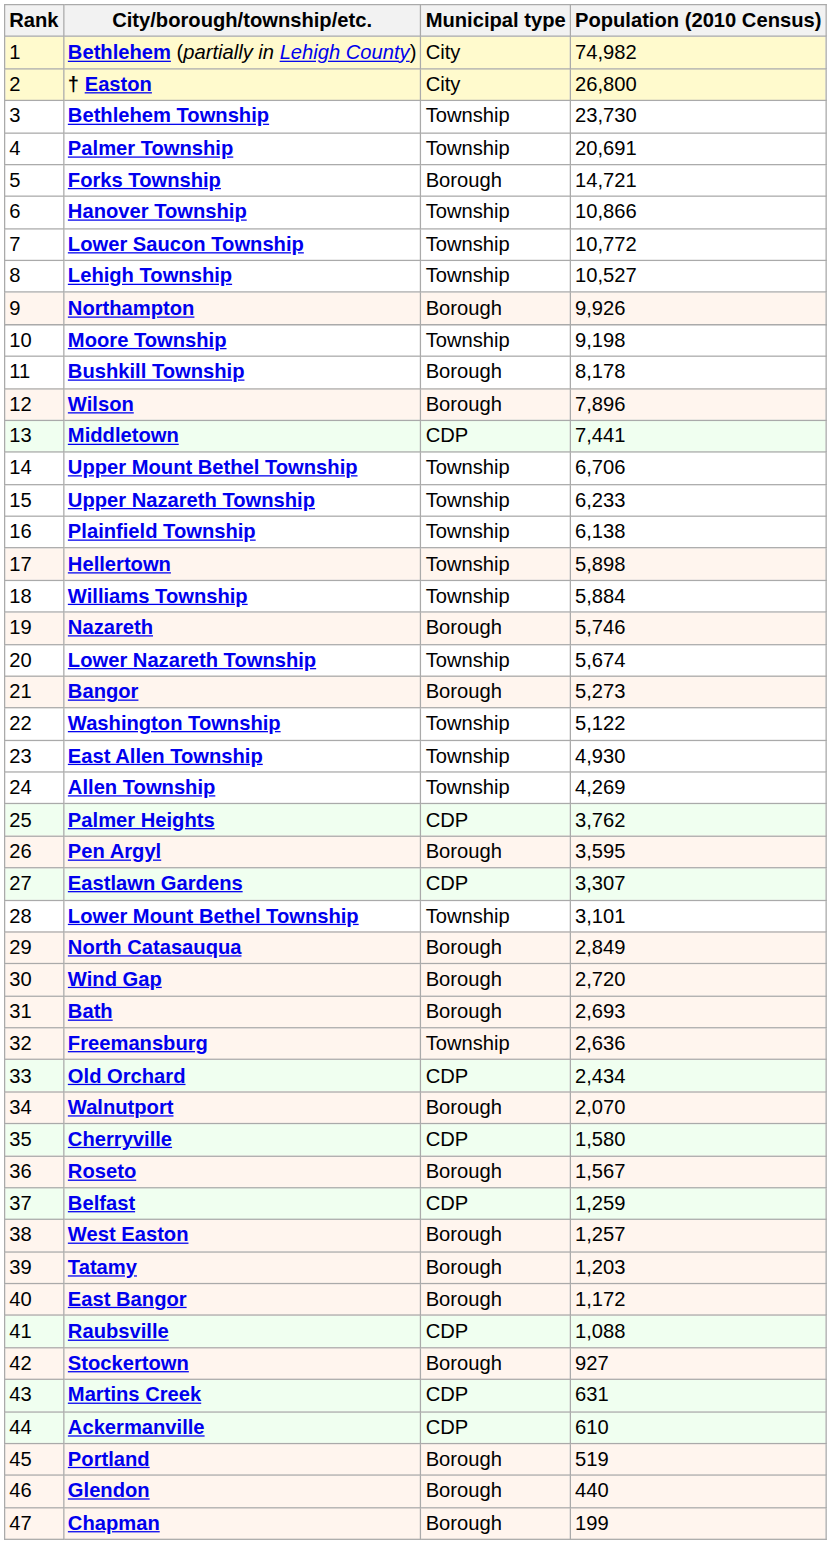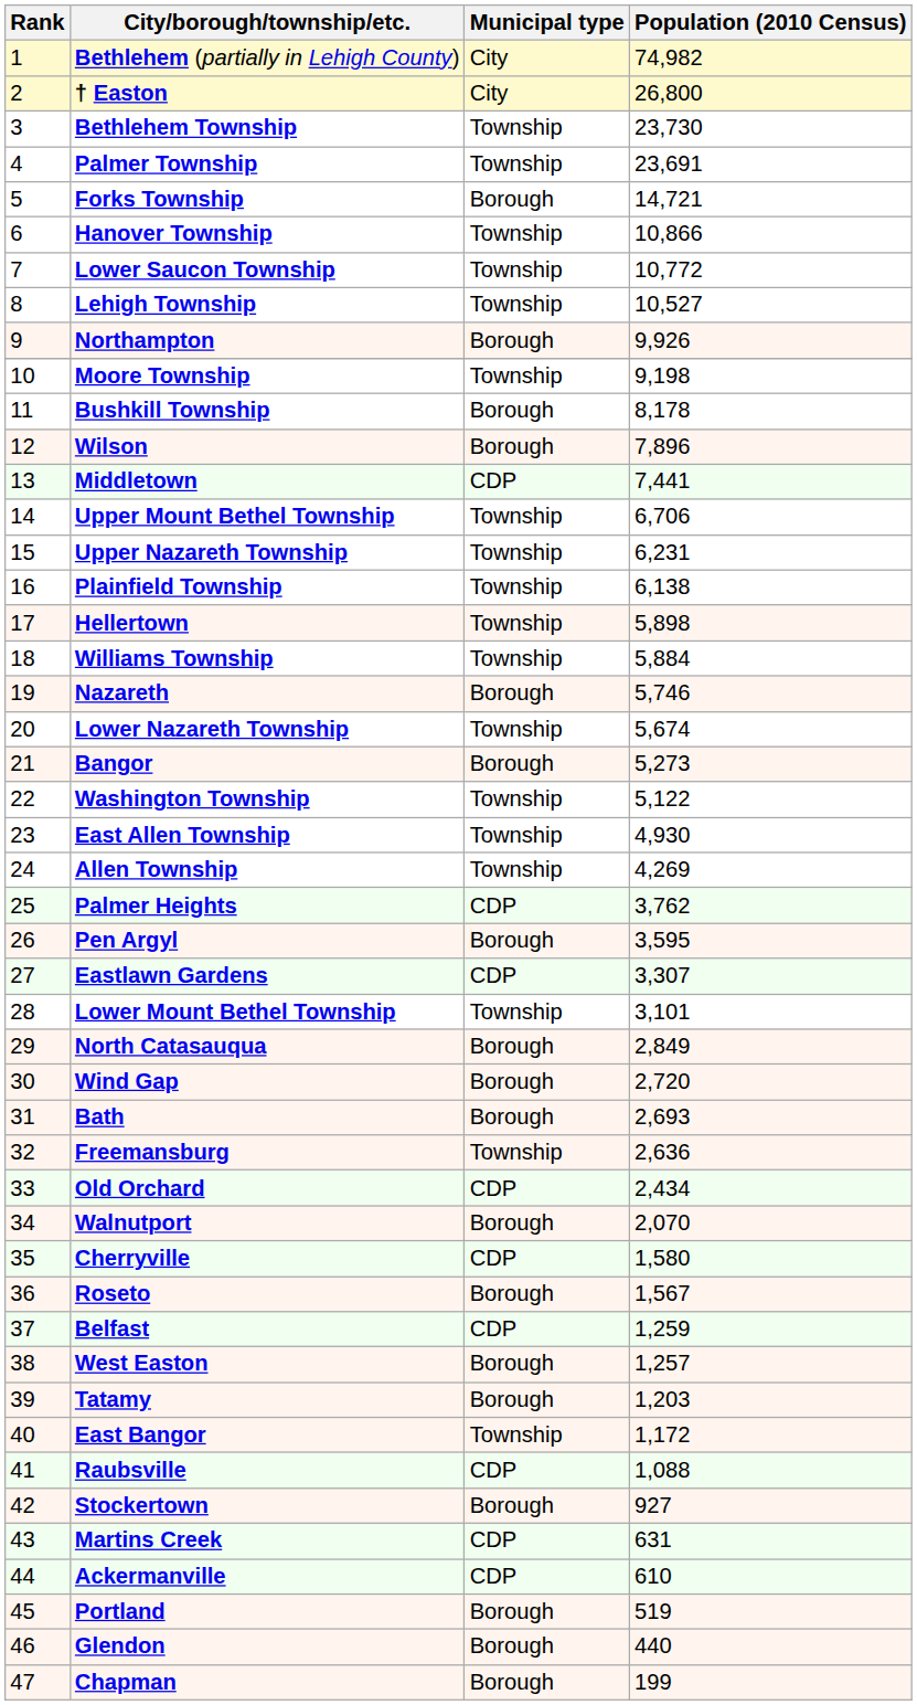 <table class="wikitable sortable">
 <tr>
 <th>Rank</th>
 <th>City/borough/township/etc.</th>
 <th>Municipal type</th>
 <th>Population (2010 Census)</th>
 </tr>
 <tr style="background-color:#FFFACD;">
 <td>1</td>
 <td><strong><a href='#'>Bethlehem</a></strong> (<em>partially in <a href='#'>Lehigh County</a></em>)</td>
 <td>City</td>
 <td>74,982</td>
 </tr>
 <tr style="background-color:#FFFACD;">
 <td>2</td>
 <td><strong>†</strong> <strong><a href='#'>Easton</a></strong></td>
 <td>City</td>
 <td>26,800</td>
 </tr>
 <tr style="background-color:white;">
 <td>3</td>
 <td><strong><a href='#'>Bethlehem Township</a></strong></td>
 <td>Township</td>
 <td>23,730</td>
 </tr>
 <tr style="background-color:white;">
 <td>4</td>
 <td><strong><a href='#'>Palmer Township</a></strong></td>
 <td>Township</td>
-<td>20,691</td>
+<td>23,691</td>
 </tr>
 <tr style="background-color:white;">
 <td>5</td>
 <td><strong><a href='#'>Forks Township</a></strong></td>
 <td>Borough</td>
 <td>14,721</td>
 </tr>
 <tr style="background-color:white;">
 <td>6</td>
 <td><strong><a href='#'>Hanover Township</a></strong></td>
 <td>Township</td>
 <td>10,866</td>
 </tr>
 <tr style="background-color:white;">
 <td>7</td>
 <td><strong><a href='#'>Lower Saucon Township</a></strong></td>
 <td>Township</td>
 <td>10,772</td>
 </tr>
 <tr style="background-color:white;">
 <td>8</td>
 <td><strong><a href='#'>Lehigh Township</a></strong></td>
 <td>Township</td>
 <td>10,527</td>
 </tr>
 <tr style="background-color:#FFF5EE;">
 <td>9</td>
 <td><strong><a href='#'>Northampton</a></strong></td>
 <td>Borough</td>
 <td>9,926</td>
 </tr>
 <tr style="background-color:#FFF5EE;">
 </tr>
 <tr style="background-color:white;">
 <td>10</td>
 <td><strong><a href='#'>Moore Township</a></strong></td>
 <td>Township</td>
 <td>9,198</td>
 </tr>
 <tr style="background-color:white;">
 <td>11</td>
 <td><strong><a href='#'>Bushkill Township</a></strong></td>
 <td>Borough</td>
 <td>8,178</td>
 </tr>
 <tr style="background-color:#FFF5EE;">
 <td>12</td>
 <td><strong><a href='#'>Wilson</a></strong></td>
 <td>Borough</td>
 <td>7,896</td>
 </tr>
 <tr style="background-color:#F0FFF0;">
 <td>13</td>
 <td><strong><a href='#'>Middletown</a></strong></td>
 <td>CDP</td>
 <td>7,441</td>
 </tr>
 <tr style="background-color:white;">
 <td>14</td>
 <td><strong><a href='#'>Upper Mount Bethel Township</a></strong></td>
 <td>Township</td>
 <td>6,706</td>
 </tr>
 <tr style="background-color:white;">
 <td>15</td>
 <td><strong><a href='#'>Upper Nazareth Township</a></strong></td>
 <td>Township</td>
-<td>6,233</td>
+<td>6,231</td>
 </tr>
 <tr style="background-color:white;">
 <td>16</td>
 <td><strong><a href='#'>Plainfield Township</a></strong></td>
 <td>Township</td>
 <td>6,138</td>
 </tr>
 <tr style="background-color:#FFF5EE;">
 <td>17</td>
 <td><strong><a href='#'>Hellertown</a></strong></td>
 <td>Township</td>
 <td>5,898</td>
 </tr>
 <tr style="background-color:white;">
 <td>18</td>
 <td><strong><a href='#'>Williams Township</a></strong></td>
 <td>Township</td>
 <td>5,884</td>
 </tr>
 <tr style="background-color:#FFF5EE;">
 <td>19</td>
 <td><strong><a href='#'>Nazareth</a></strong></td>
 <td>Borough</td>
 <td>5,746</td>
 </tr>
 <tr style="background-color:white;">
 <td>20</td>
 <td><strong><a href='#'>Lower Nazareth Township</a></strong></td>
 <td>Township</td>
 <td>5,674</td>
 </tr>
 <tr style="background-color:#FFF5EE;">
 <td>21</td>
 <td><strong><a href='#'>Bangor</a></strong></td>
 <td>Borough</td>
 <td>5,273</td>
 </tr>
 <tr style="background-color:white;">
 <td>22</td>
 <td><strong><a href='#'>Washington Township</a></strong></td>
 <td>Township</td>
 <td>5,122</td>
 </tr>
 <tr style="background-color:white;">
 <td>23</td>
 <td><strong><a href='#'>East Allen Township</a></strong></td>
 <td>Township</td>
 <td>4,930</td>
 </tr>
 <tr style="background-color:white;">
 <td>24</td>
 <td><strong><a href='#'>Allen Township</a></strong></td>
 <td>Township</td>
 <td>4,269</td>
 </tr>
 <tr style="background-color:#F0FFF0;">
 <td>25</td>
 <td><strong><a href='#'>Palmer Heights</a></strong></td>
 <td>CDP</td>
 <td>3,762</td>
 </tr>
 <tr style="background-color:#FFF5EE;">
 <td>26</td>
 <td><strong><a href='#'>Pen Argyl</a></strong></td>
 <td>Borough</td>
 <td>3,595</td>
 </tr>
 <tr style="background-color:#F0FFF0;">
 <td>27</td>
 <td><strong><a href='#'>Eastlawn Gardens</a></strong></td>
 <td>CDP</td>
 <td>3,307</td>
 </tr>
 <tr style="background-color:white;">
 <td>28</td>
 <td><strong><a href='#'>Lower Mount Bethel Township</a></strong></td>
 <td>Township</td>
 <td>3,101</td>
 </tr>
 <tr style="background-color:#FFF5EE;">
 <td>29</td>
 <td><strong><a href='#'>North Catasauqua</a></strong></td>
 <td>Borough</td>
 <td>2,849</td>
 </tr>
 <tr style="background-color:#FFF5EE;">
 <td>30</td>
 <td><strong><a href='#'>Wind Gap</a></strong></td>
 <td>Borough</td>
 <td>2,720</td>
 </tr>
 <tr style="background-color:#FFF5EE;">
 <td>31</td>
 <td><strong><a href='#'>Bath</a></strong></td>
 <td>Borough</td>
 <td>2,693</td>
 </tr>
 <tr style="background-color:#FFF5EE;">
 <td>32</td>
 <td><strong><a href='#'>Freemansburg</a></strong></td>
 <td>Township</td>
 <td>2,636</td>
 </tr>
 <tr style="background-color:#F0FFF0;">
 <td>33</td>
 <td><strong><a href='#'>Old Orchard</a></strong></td>
 <td>CDP</td>
 <td>2,434</td>
 </tr>
 <tr style="background-color:#FFF5EE;">
 <td>34</td>
 <td><strong><a href='#'>Walnutport</a></strong></td>
 <td>Borough</td>
 <td>2,070</td>
 </tr>
 <tr style="background-color:#F0FFF0;">
 <td>35</td>
 <td><strong><a href='#'>Cherryville</a></strong></td>
 <td>CDP</td>
 <td>1,580</td>
 </tr>
 <tr style="background-color:#FFF5EE;">
 <td>36</td>
 <td><strong><a href='#'>Roseto</a></strong></td>
 <td>Borough</td>
 <td>1,567</td>
 </tr>
 <tr style="background-color:#F0FFF0;">
 <td>37</td>
 <td><strong><a href='#'>Belfast</a></strong></td>
 <td>CDP</td>
 <td>1,259</td>
 </tr>
 <tr style="background-color:#FFF5EE;">
 <td>38</td>
 <td><strong><a href='#'>West Easton</a></strong></td>
 <td>Borough</td>
 <td>1,257</td>
 </tr>
 <tr style="background-color:#FFF5EE;">
 <td>39</td>
 <td><strong><a href='#'>Tatamy</a></strong></td>
 <td>Borough</td>
 <td>1,203</td>
 </tr>
 <tr style="background-color:#FFF5EE;">
 <td>40</td>
 <td><strong><a href='#'>East Bangor</a></strong></td>
-<td>Borough</td>
+<td>Township</td>
 <td>1,172</td>
 </tr>
 <tr style="background-color:#F0FFF0;">
 <td>41</td>
 <td><strong><a href='#'>Raubsville</a></strong></td>
 <td>CDP</td>
 <td>1,088</td>
 </tr>
 <tr style="background-color:#FFF5EE;">
 <td>42</td>
 <td><strong><a href='#'>Stockertown</a></strong></td>
 <td>Borough</td>
 <td>927</td>
 </tr>
 <tr style="background-color:#F0FFF0;">
 <td>43</td>
 <td><strong><a href='#'>Martins Creek</a></strong></td>
 <td>CDP</td>
 <td>631</td>
 </tr>
 <tr style="background-color:#F0FFF0;">
 <td>44</td>
 <td><strong><a href='#'>Ackermanville</a></strong></td>
 <td>CDP</td>
 <td>610</td>
 </tr>
 <tr style="background-color:#FFF5EE;">
 <td>45</td>
 <td><strong><a href='#'>Portland</a></strong></td>
 <td>Borough</td>
 <td>519</td>
 </tr>
 <tr style="background-color:#FFF5EE;">
 <td>46</td>
 <td><strong><a href='#'>Glendon</a></strong></td>
 <td>Borough</td>
 <td>440</td>
 </tr>
 <tr style="background-color:#FFF5EE;">
 <td>47</td>
 <td><strong><a href='#'>Chapman</a></strong></td>
 <td>Borough</td>
 <td>199</td>
 </tr>
 </table>
